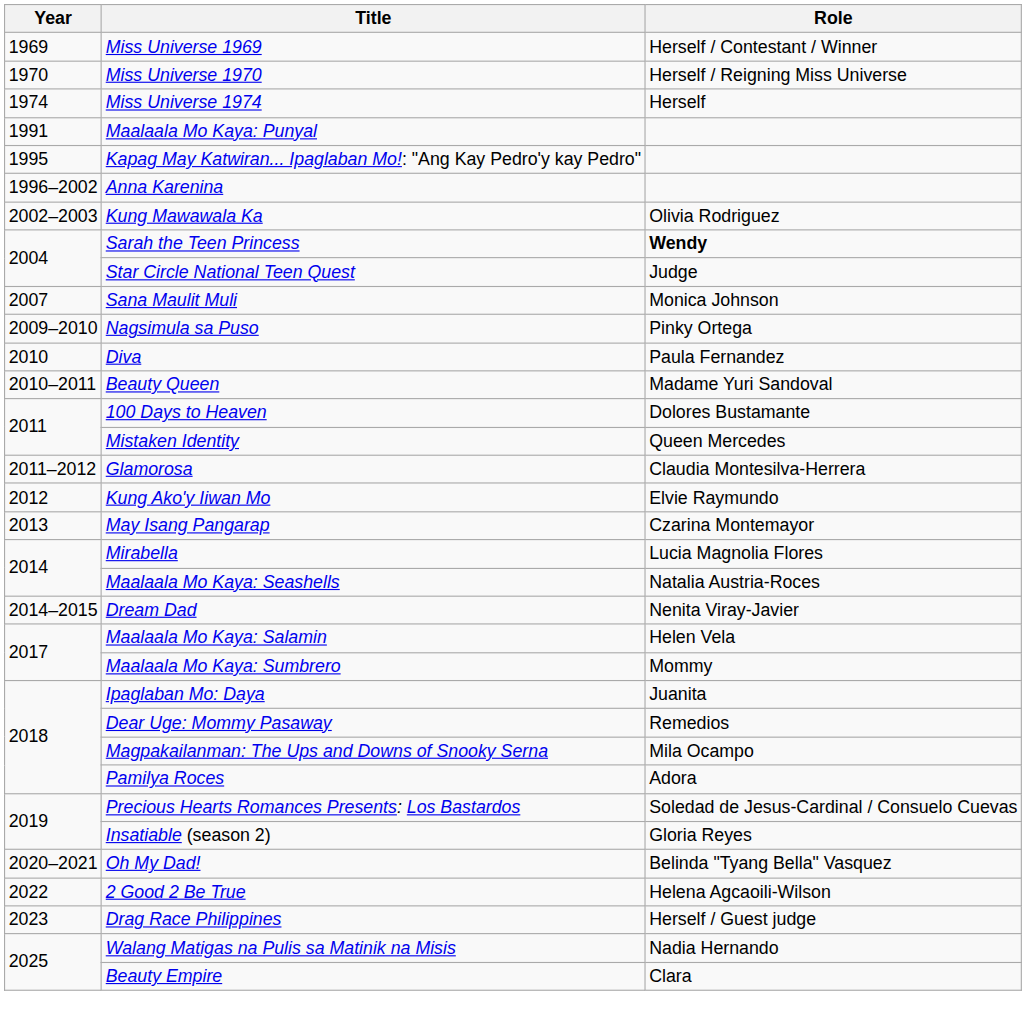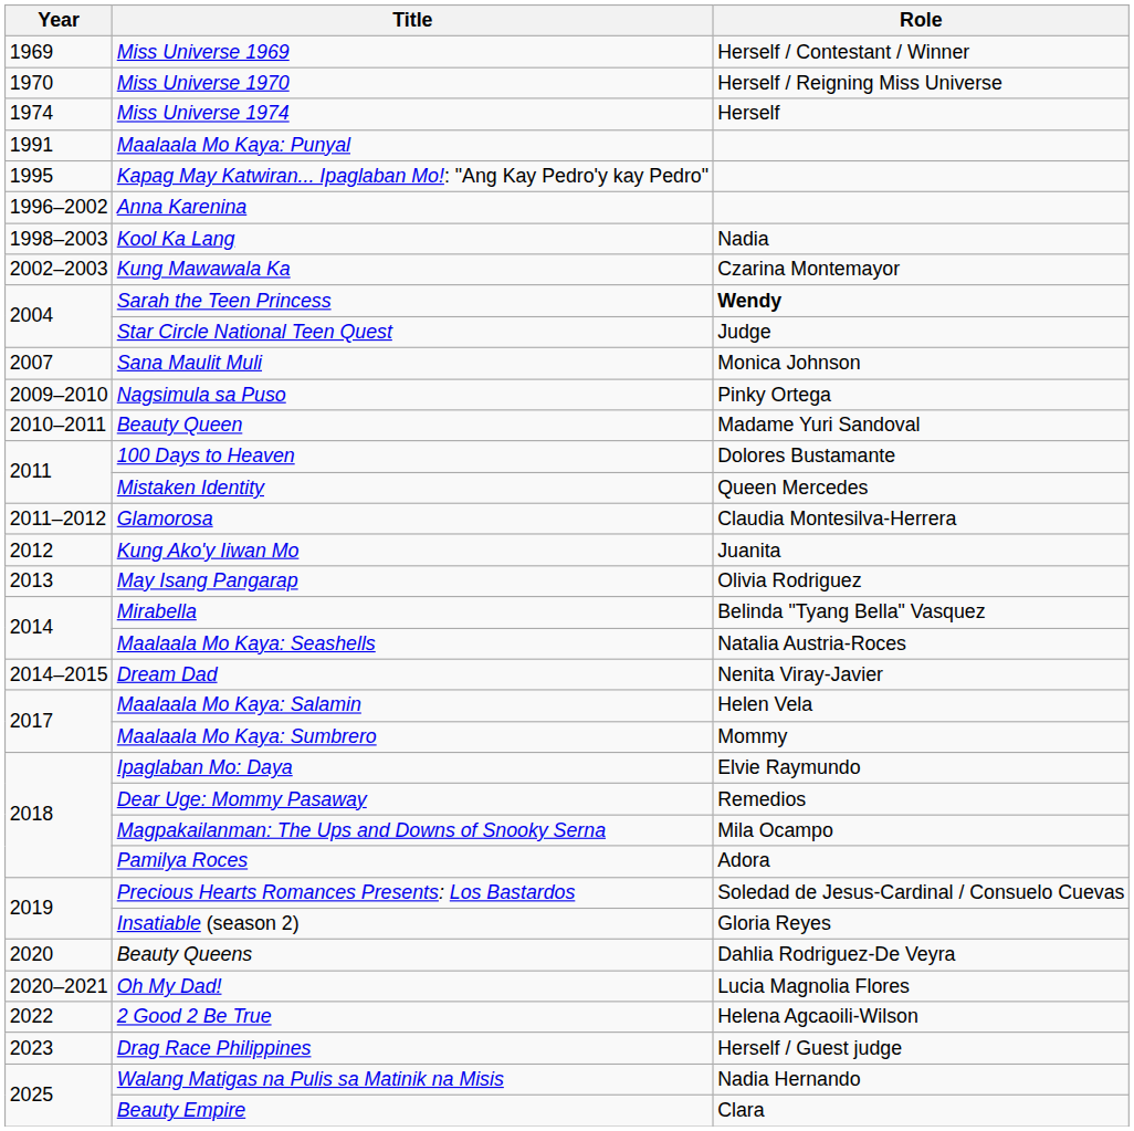 <table class="wikitable sortable">
 <tr>
 <th>Year</th>
 <th>Title</th>
 <th>Role</th>
 </tr>
 <tr>
 <td>1969</td>
 <td><em><a href='#'>Miss Universe 1969</a></em></td>
 <td>Herself / Contestant / Winner</td>
 </tr>
 <tr>
 <td>1970</td>
 <td><em><a href='#'>Miss Universe 1970</a></em></td>
 <td>Herself / Reigning Miss Universe</td>
 </tr>
 <tr>
 <td>1974</td>
 <td><em><a href='#'>Miss Universe 1974</a></em></td>
 <td>Herself</td>
 </tr>
 <tr>
 <td>1991</td>
 <td><em><a href='#'>Maalaala Mo Kaya: Punyal</a></em></td>
 <td></td>
 </tr>
 <tr>
 <td>1995</td>
 <td><em><a href='#'>Kapag May Katwiran... Ipaglaban Mo!</a></em>: "Ang Kay Pedro'y kay Pedro"</td>
 <td></td>
 </tr>
 <tr>
 <td>1996–2002</td>
 <td><em><a href='#'>Anna Karenina</a></em></td>
 <td></td>
 </tr>
 <tr>
+<td>1998–2003</td>
+<td><em><a href='#'>Kool Ka Lang</a></em></td>
+<td>Nadia</td>
+</tr>
+<tr>
 <td>2002–2003</td>
 <td><em><a href='#'>Kung Mawawala Ka</a></em></td>
-<td>Olivia Rodriguez</td>
+<td>Czarina Montemayor</td>
 </tr>
 <tr>
 <td rowspan="2">2004</td>
 <td><em><a href='#'>Sarah the Teen Princess</a></em></td>
 <td><strong>Wendy</strong></td>
 </tr>
 <tr>
 <td><em><a href='#'>Star Circle National Teen Quest</a></em></td>
 <td>Judge</td>
 </tr>
 <tr>
 <td>2007</td>
 <td><em><a href='#'>Sana Maulit Muli</a></em></td>
 <td>Monica Johnson</td>
 </tr>
 <tr>
 <td>2009–2010</td>
 <td><em><a href='#'>Nagsimula sa Puso</a></em></td>
 <td>Pinky Ortega</td>
-</tr>
-<tr>
-<td>2010</td>
-<td><em><a href='#'>Diva</a></em></td>
-<td>Paula Fernandez</td>
 </tr>
 <tr>
 <td>2010–2011</td>
 <td><em><a href='#'>Beauty Queen</a></em></td>
 <td>Madame Yuri Sandoval</td>
 </tr>
 <tr>
 <td rowspan="2">2011</td>
 <td><em><a href='#'>100 Days to Heaven</a></em></td>
 <td>Dolores Bustamante</td>
 </tr>
 <tr>
 <td><em><a href='#'>Mistaken Identity</a></em></td>
 <td>Queen Mercedes</td>
 </tr>
 <tr>
 <td>2011–2012</td>
 <td><em><a href='#'>Glamorosa</a></em></td>
 <td>Claudia Montesilva-Herrera</td>
 </tr>
 <tr>
 <td>2012</td>
 <td><em><a href='#'>Kung Ako'y Iiwan Mo</a></em></td>
-<td>Elvie Raymundo</td>
+<td>Juanita</td>
 </tr>
 <tr>
 <td>2013</td>
 <td><em><a href='#'>May Isang Pangarap</a></em></td>
-<td>Czarina Montemayor</td>
+<td>Olivia Rodriguez</td>
 </tr>
 <tr>
 <td rowspan="2">2014</td>
 <td><em><a href='#'>Mirabella</a></em></td>
-<td>Lucia Magnolia Flores</td>
+<td>Belinda "Tyang Bella" Vasquez</td>
 </tr>
 <tr>
 <td><em><a href='#'>Maalaala Mo Kaya: Seashells</a></em></td>
 <td>Natalia Austria-Roces</td>
 </tr>
 <tr>
 <td>2014–2015</td>
 <td><em><a href='#'>Dream Dad</a></em></td>
 <td>Nenita Viray-Javier</td>
 </tr>
 <tr>
 <td rowspan="2">2017</td>
 <td><em><a href='#'>Maalaala Mo Kaya: Salamin</a></em></td>
 <td>Helen Vela</td>
 </tr>
 <tr>
 <td><em><a href='#'>Maalaala Mo Kaya: Sumbrero</a></em></td>
 <td>Mommy</td>
 </tr>
 <tr>
 <td rowspan="4">2018</td>
 <td><em><a href='#'>Ipaglaban Mo: Daya</a></em></td>
-<td>Juanita</td>
+<td>Elvie Raymundo</td>
 </tr>
 <tr>
 <td><em><a href='#'>Dear Uge: Mommy Pasaway</a></em></td>
 <td>Remedios</td>
 </tr>
 <tr>
 <td><em><a href='#'>Magpakailanman: The Ups and Downs of Snooky Serna</a></em></td>
 <td>Mila Ocampo</td>
 </tr>
 <tr>
 <td><em><a href='#'>Pamilya Roces</a></em></td>
 <td>Adora</td>
 </tr>
 <tr>
 <td rowspan="2">2019</td>
 <td><em><a href='#'>Precious Hearts Romances Presents</a>: <a href='#'>Los Bastardos</a></em></td>
 <td>Soledad de Jesus-Cardinal / Consuelo Cuevas</td>
 </tr>
 <tr>
 <td><em><a href='#'>Insatiable</a></em> (season 2)</td>
 <td>Gloria Reyes</td>
 </tr>
 <tr>
+<td>2020</td>
+<td><em>Beauty Queens</em></td>
+<td>Dahlia Rodriguez-De Veyra</td>
+</tr>
+<tr>
 <td>2020–2021</td>
 <td><em><a href='#'>Oh My Dad!</a></em></td>
-<td>Belinda "Tyang Bella" Vasquez</td>
+<td>Lucia Magnolia Flores</td>
 </tr>
 <tr>
 <td>2022</td>
 <td><em><a href='#'>2 Good 2 Be True</a></em></td>
 <td>Helena Agcaoili-Wilson</td>
 </tr>
 <tr>
 <td>2023</td>
 <td><em><a href='#'>Drag Race Philippines</a></em></td>
 <td>Herself / Guest judge</td>
 </tr>
 <tr>
 <td rowspan="2">2025</td>
 <td><a href='#'><em>Walang Matigas na Pulis sa Matinik na Misis</em></a></td>
 <td>Nadia Hernando</td>
 </tr>
 <tr>
 <td><em><a href='#'>Beauty Empire</a></em></td>
 <td>Clara</td>
 </tr>
 </table>
